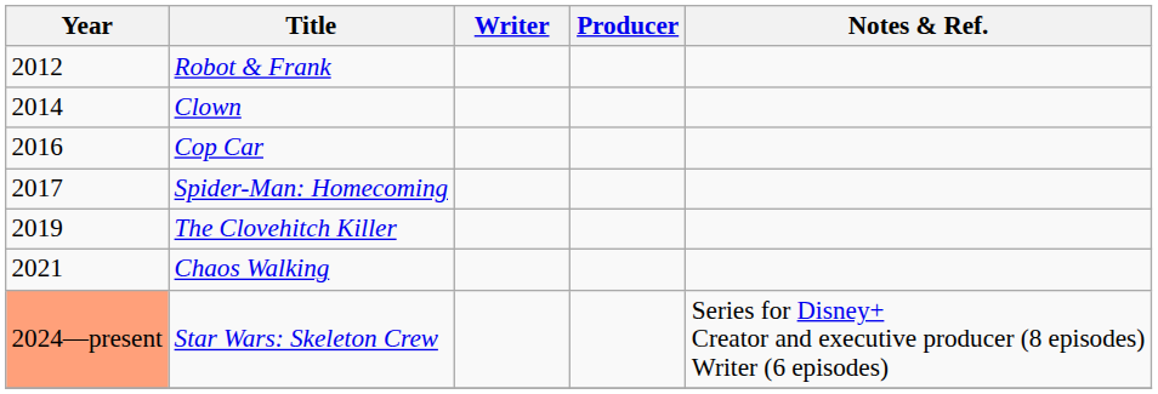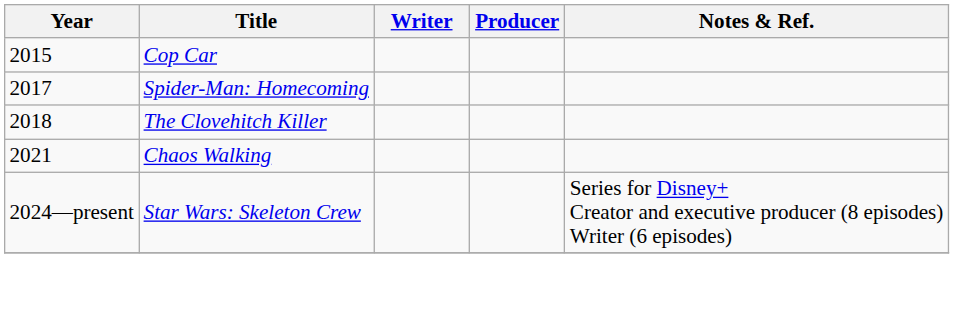 <table class="wikitable">
 <tr>
 <th>Year</th>
 <th>Title</th>
 <th width="65"><a href='#'>Writer</a></th>
 <th width="65"><a href='#'>Producer</a></th>
 <th>Notes & Ref.</th>
 </tr>
 <tr>
-<td>2012</td>
-<td><em><a href='#'>Robot & Frank</a></em></td>
-<td></td>
-<td></td>
-<td></td>
-</tr>
-<tr>
-<td>2014</td>
-<td><em><a href='#'>Clown</a></em></td>
-<td></td>
-<td></td>
-<td></td>
-</tr>
-<tr>
-<td>2016</td>
+<td>2015</td>
 <td><em><a href='#'>Cop Car</a></em></td>
 <td></td>
 <td></td>
 <td></td>
 </tr>
 <tr>
 <td>2017</td>
 <td><em><a href='#'>Spider-Man: Homecoming</a></em></td>
 <td></td>
 <td></td>
 <td></td>
 </tr>
 <tr>
-<td>2019</td>
+<td>2018</td>
 <td><em><a href='#'>The Clovehitch Killer</a></em></td>
 <td></td>
 <td></td>
 <td></td>
 </tr>
 <tr>
 <td>2021</td>
 <td><em><a href='#'>Chaos Walking</a></em></td>
 <td></td>
 <td></td>
 <td></td>
 </tr>
 <tr>
-<td style="background: lightsalmon;">2024—present</td>
+<td>2024—present</td>
 <td><em><a href='#'>Star Wars: Skeleton Crew</a></em></td>
 <td></td>
 <td></td>
 <td>Series for <a href='#'>Disney+</a><br>Creator and executive producer (8 episodes)<br>Writer (6 episodes)</td>
 </tr>
 <tr>
 </tr>
 </table>
